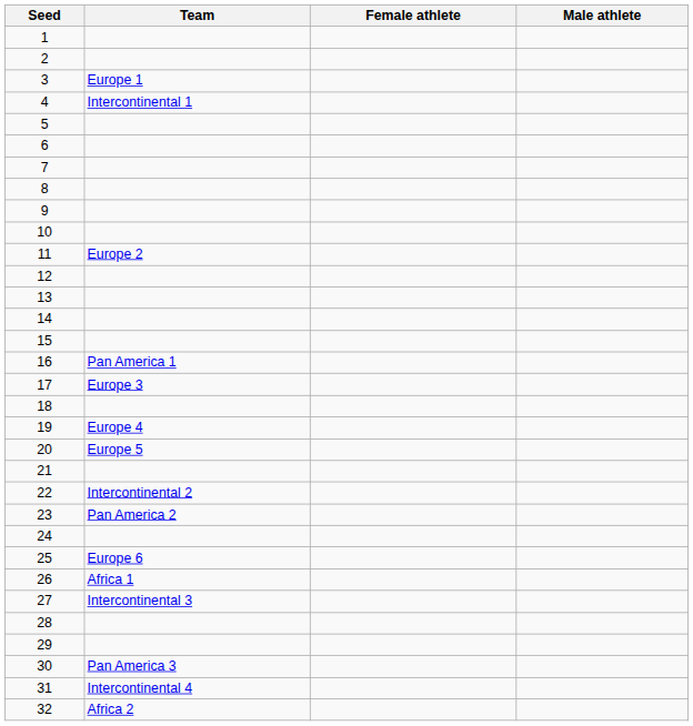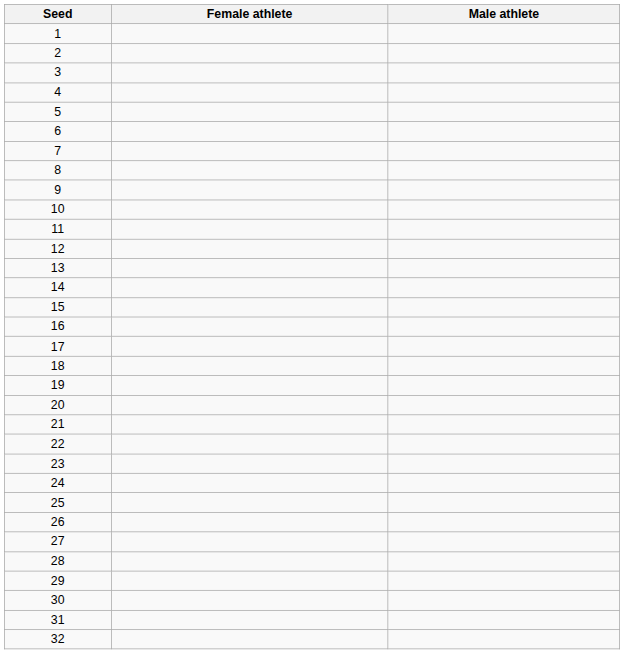 <table class="wikitable" width=800 style="text-align:left; font-size:100%">
 <tr>
 <th>Seed</th>
-<th>Team</th>
 <th>Female athlete</th>
 <th>Male athlete</th>
 </tr>
 <tr>
 <td align="center">1</td>
 <td></td>
 <td></td>
-<td></td>
 </tr>
 <tr>
 <td align="center">2</td>
 <td></td>
 <td></td>
-<td></td>
 </tr>
 <tr>
 <td align="center">3</td>
-<td> <a href='#'>Europe 1</a></td>
 <td></td>
 <td></td>
 </tr>
 <tr>
 <td align="center">4</td>
-<td> <a href='#'>Intercontinental 1</a></td>
 <td></td>
 <td></td>
 </tr>
 <tr>
 <td align="center">5</td>
 <td></td>
 <td></td>
-<td></td>
 </tr>
 <tr>
 <td align="center">6</td>
-<td></td>
 <td></td>
 <td></td>
 </tr>
 <tr>
 <td align="center">7</td>
 <td></td>
 <td></td>
-<td></td>
 </tr>
 <tr>
 <td align="center">8</td>
-<td></td>
 <td></td>
 <td></td>
 </tr>
 <tr>
 <td align="center">9</td>
 <td></td>
 <td></td>
-<td></td>
 </tr>
 <tr>
 <td align="center">10</td>
 <td></td>
 <td></td>
-<td></td>
 </tr>
 <tr>
 <td align="center">11</td>
-<td> <a href='#'>Europe 2</a></td>
 <td></td>
 <td></td>
 </tr>
 <tr>
 <td align="center">12</td>
 <td></td>
 <td></td>
-<td></td>
 </tr>
 <tr>
 <td align="center">13</td>
-<td></td>
 <td></td>
 <td></td>
 </tr>
 <tr>
 <td align="center">14</td>
 <td></td>
 <td></td>
-<td></td>
 </tr>
 <tr>
 <td align="center">15</td>
 <td></td>
 <td></td>
-<td></td>
 </tr>
 <tr>
 <td align="center">16</td>
-<td> <a href='#'>Pan America 1</a></td>
 <td></td>
 <td></td>
 </tr>
 <tr>
 <td align="center">17</td>
-<td> <a href='#'>Europe 3</a></td>
 <td></td>
 <td></td>
 </tr>
 <tr>
 <td align="center">18</td>
 <td></td>
 <td></td>
-<td></td>
 </tr>
 <tr>
 <td align="center">19</td>
-<td> <a href='#'>Europe 4</a></td>
 <td></td>
 <td></td>
 </tr>
 <tr>
 <td align="center">20</td>
-<td> <a href='#'>Europe 5</a></td>
 <td></td>
 <td></td>
 </tr>
 <tr>
 <td align="center">21</td>
 <td></td>
 <td></td>
-<td></td>
 </tr>
 <tr>
 <td align="center">22</td>
-<td> <a href='#'>Intercontinental 2</a></td>
 <td></td>
 <td></td>
 </tr>
 <tr>
 <td align="center">23</td>
-<td> <a href='#'>Pan America 2</a></td>
 <td></td>
 <td></td>
 </tr>
 <tr>
 <td align="center">24</td>
 <td></td>
 <td></td>
-<td></td>
 </tr>
 <tr>
 <td align="center">25</td>
-<td> <a href='#'>Europe 6</a></td>
 <td></td>
 <td></td>
 </tr>
 <tr>
 <td align="center">26</td>
-<td> <a href='#'>Africa 1</a></td>
 <td></td>
 <td></td>
 </tr>
 <tr>
 <td align="center">27</td>
-<td> <a href='#'>Intercontinental 3</a></td>
 <td></td>
 <td></td>
 </tr>
 <tr>
 <td align="center">28</td>
 <td></td>
 <td></td>
-<td></td>
 </tr>
 <tr>
 <td align="center">29</td>
 <td></td>
 <td></td>
-<td></td>
 </tr>
 <tr>
 <td align="center">30</td>
-<td> <a href='#'>Pan America 3</a></td>
 <td></td>
 <td></td>
 </tr>
 <tr>
 <td align="center">31</td>
-<td> <a href='#'>Intercontinental 4</a></td>
 <td></td>
 <td></td>
 </tr>
 <tr>
 <td align="center">32</td>
-<td> <a href='#'>Africa 2</a></td>
 <td></td>
 <td></td>
 </tr>
 </table>
